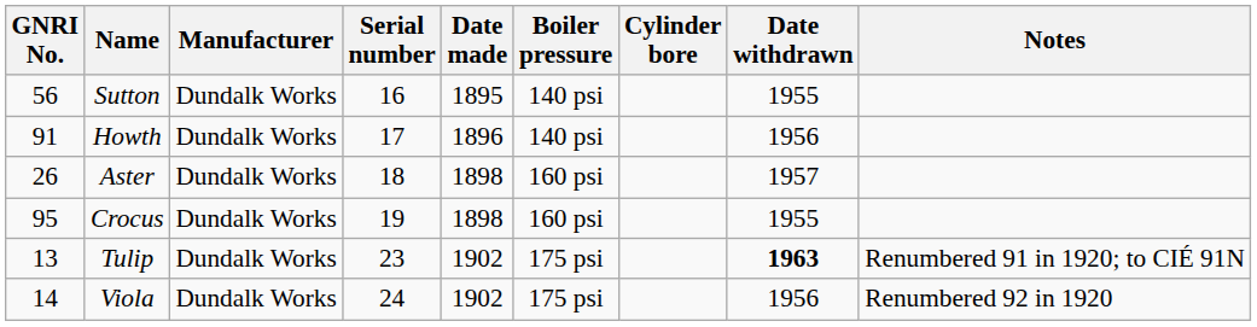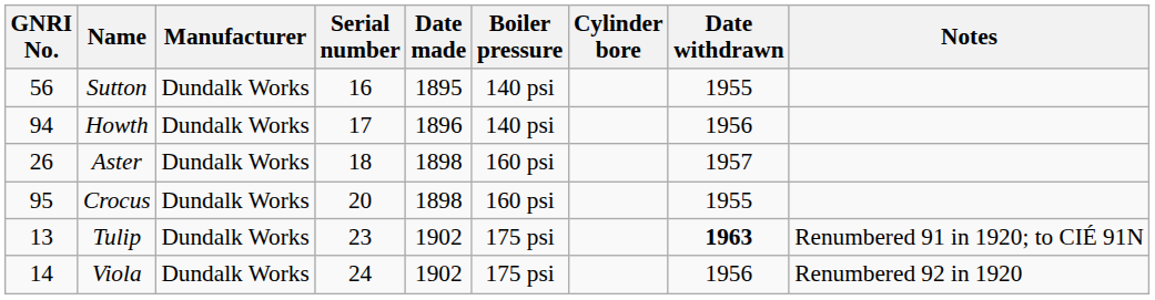 <table class=wikitable style=text-align:center>
 <tr>
 <th>GNRI<br>No.</th>
 <th>Name</th>
 <th>Manufacturer</th>
 <th>Serial<br>number</th>
 <th>Date<br>made</th>
 <th>Boiler<br>pressure</th>
 <th>Cylinder<br>bore</th>
 <th>Date<br>withdrawn</th>
 <th>Notes</th>
 </tr>
 <tr>
 <td>56</td>
 <td><em>Sutton</em></td>
 <td>Dundalk Works</td>
 <td>16</td>
 <td>1895</td>
 <td>140 psi</td>
 <td></td>
 <td>1955</td>
 <td align=left></td>
 </tr>
 <tr>
-<td>91</td>
+<td>94</td>
 <td><em>Howth</em></td>
 <td>Dundalk Works</td>
 <td>17</td>
 <td>1896</td>
 <td>140 psi</td>
 <td></td>
 <td>1956</td>
 <td align=left></td>
 </tr>
 <tr>
 <td>26</td>
 <td><em>Aster</em></td>
 <td>Dundalk Works</td>
 <td>18</td>
 <td>1898</td>
 <td>160 psi</td>
 <td></td>
 <td>1957</td>
 <td align=left></td>
 </tr>
 <tr>
 <td>95</td>
 <td><em>Crocus</em></td>
 <td>Dundalk Works</td>
-<td>19</td>
+<td>20</td>
 <td>1898</td>
 <td>160 psi</td>
 <td></td>
 <td>1955</td>
 <td align=left></td>
 </tr>
 <tr>
 <td>13</td>
 <td><em>Tulip</em></td>
 <td>Dundalk Works</td>
 <td>23</td>
 <td>1902</td>
 <td>175 psi</td>
 <td></td>
 <td><strong>1963</strong></td>
 <td align=left>Renumbered 91 in 1920; to CIÉ 91N</td>
 </tr>
 <tr>
 <td>14</td>
 <td><em>Viola</em></td>
 <td>Dundalk Works</td>
 <td>24</td>
 <td>1902</td>
 <td>175 psi</td>
 <td></td>
 <td>1956</td>
 <td align=left>Renumbered 92 in 1920</td>
 </tr>
 </table>
